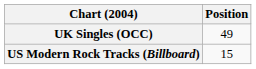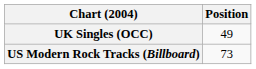 <table class="wikitable plainrowheaders" style="text-align:center">
 <tr>
 <th scope="col">Chart (2004)</th>
 <th scope="col">Position</th>
 </tr>
 <tr>
 <th scope="row">UK Singles (OCC)</th>
 <td>49</td>
 </tr>
 <tr>
 <th scope="row">US Modern Rock Tracks (<em>Billboard</em>)</th>
-<td>15</td>
+<td>73</td>
 </tr>
 </table>
